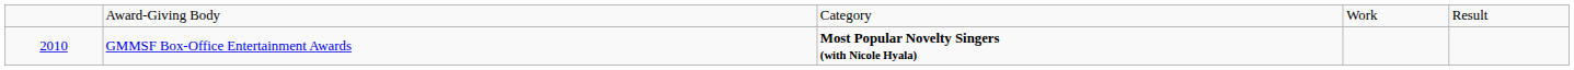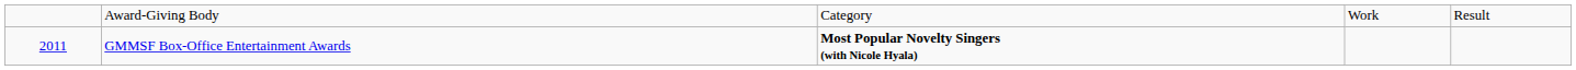 <table width="90%" class="wikitable sortable">
 <tr>
 <td></td>
 <td>Award-Giving Body</td>
 <td>Category</td>
 <td>Work</td>
 <td>Result</td>
 </tr>
 <tr>
-<td rowspan="1" align="center"><a href='#'>2010</a></td>
+<td rowspan="1" align="center"><a href='#'>2011</a></td>
 <td rowspan="1" align="left"><a href='#'>GMMSF Box-Office Entertainment Awards</a></td>
 <td align="left"><strong>Most Popular Novelty Singers <br> <small>(with Nicole Hyala)</small></strong></td>
 <td align="center"></td>
 <td></td>
 </tr>
 </table>
